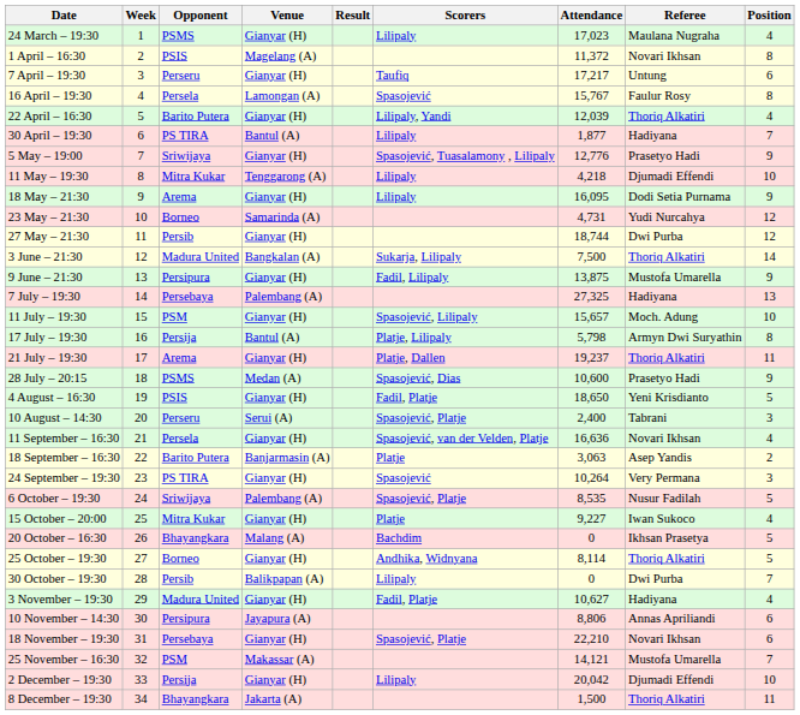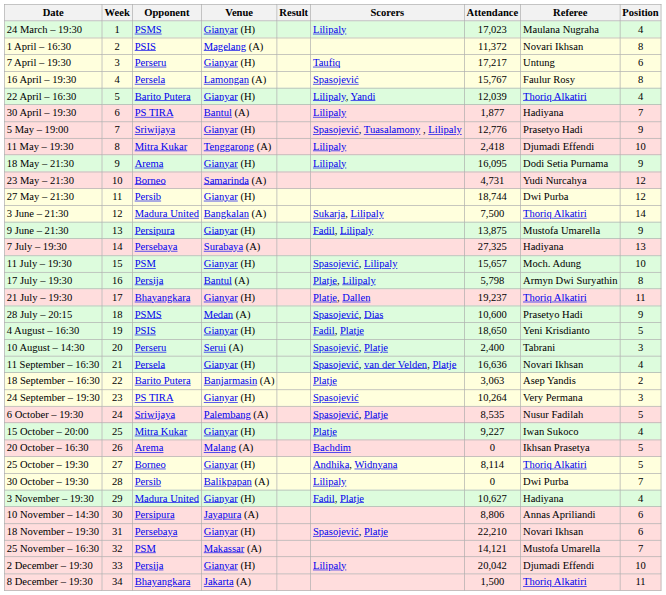 <table class="wikitable">
 <tr>
 <th>Date</th>
 <th>Week</th>
 <th>Opponent</th>
 <th>Venue</th>
 <th>Result</th>
 <th>Scorers</th>
 <th>Attendance</th>
 <th>Referee</th>
 <th>Position</th>
 </tr>
 <tr bgcolor = "#DDFCDD">
 <td>24 March – 19:30</td>
 <td align="center">1</td>
 <td><a href='#'>PSMS</a></td>
 <td><a href='#'>Gianyar</a> (H)</td>
 <td></td>
 <td><a href='#'>Lilipaly</a></td>
 <td align="center">17,023</td>
 <td>Maulana Nugraha</td>
 <td align="center">4</td>
 </tr>
 <tr bgcolor = "#FFFFDD">
 <td>1 April – 16:30</td>
 <td align="center">2</td>
 <td><a href='#'>PSIS</a></td>
 <td><a href='#'>Magelang</a> (A)</td>
 <td></td>
 <td></td>
 <td align="center">11,372</td>
 <td>Novari Ikhsan</td>
 <td align="center">8</td>
 </tr>
 <tr bgcolor = "#FFFFDD">
 <td>7 April – 19:30</td>
 <td align="center">3</td>
 <td><a href='#'>Perseru</a></td>
 <td><a href='#'>Gianyar</a> (H)</td>
 <td></td>
 <td><a href='#'>Taufiq</a></td>
 <td align="center">17,217</td>
 <td>Untung</td>
 <td align="center">6</td>
 </tr>
 <tr bgcolor = "#FFFFDD">
 <td>16 April – 19:30</td>
 <td align="center">4</td>
 <td><a href='#'>Persela</a></td>
 <td><a href='#'>Lamongan</a> (A)</td>
 <td></td>
 <td><a href='#'>Spasojević</a></td>
 <td align="center">15,767</td>
 <td>Faulur Rosy</td>
 <td align="center">8</td>
 </tr>
 <tr bgcolor = "#DDFCDD">
 <td>22 April – 16:30</td>
 <td align="center">5</td>
 <td><a href='#'>Barito Putera</a></td>
 <td><a href='#'>Gianyar</a> (H)</td>
 <td></td>
 <td><a href='#'>Lilipaly</a>, <a href='#'>Yandi</a></td>
 <td align="center">12,039</td>
 <td><a href='#'>Thoriq Alkatiri</a></td>
 <td align="center">4</td>
 </tr>
 <tr bgcolor = "#FFDDDD">
 <td>30 April – 19:30</td>
 <td align="center">6</td>
 <td><a href='#'>PS TIRA</a></td>
 <td><a href='#'>Bantul</a> (A)</td>
 <td></td>
 <td><a href='#'>Lilipaly</a></td>
 <td align="center">1,877</td>
 <td>Hadiyana</td>
 <td align="center">7</td>
 </tr>
 <tr bgcolor = "#FFDDDD">
 <td>5 May – 19:00</td>
 <td align="center">7</td>
 <td><a href='#'>Sriwijaya</a></td>
 <td><a href='#'>Gianyar</a> (H)</td>
 <td></td>
 <td><a href='#'>Spasojević</a>, <a href='#'>Tuasalamony</a> , <a href='#'>Lilipaly</a></td>
 <td align="center">12,776</td>
 <td>Prasetyo Hadi</td>
 <td align="center">9</td>
 </tr>
 <tr bgcolor = "#FFDDDD">
 <td>11 May – 19:30</td>
 <td align="center">8</td>
 <td><a href='#'>Mitra Kukar</a></td>
 <td><a href='#'>Tenggarong</a> (A)</td>
 <td></td>
 <td><a href='#'>Lilipaly</a></td>
-<td align="center">4,218</td>
+<td align="center">2,418</td>
 <td>Djumadi Effendi</td>
 <td align="center">10</td>
 </tr>
 <tr bgcolor = "#DDFCDD">
 <td>18 May – 21:30</td>
 <td align="center">9</td>
 <td><a href='#'>Arema</a></td>
 <td><a href='#'>Gianyar</a> (H)</td>
 <td></td>
 <td><a href='#'>Lilipaly</a></td>
 <td align="center">16,095</td>
 <td>Dodi Setia Purnama</td>
 <td align="center">9</td>
 </tr>
 <tr bgcolor = "#FFDDDD">
 <td>23 May – 21:30</td>
 <td align="center">10</td>
 <td><a href='#'>Borneo</a></td>
 <td><a href='#'>Samarinda</a> (A)</td>
 <td></td>
 <td></td>
 <td align="center">4,731</td>
 <td>Yudi Nurcahya</td>
 <td align="center">12</td>
 </tr>
 <tr bgcolor = "#FFFFDD">
 <td>27 May – 21:30</td>
 <td align="center">11</td>
 <td><a href='#'>Persib</a></td>
 <td><a href='#'>Gianyar</a> (H)</td>
 <td></td>
 <td></td>
 <td align="center">18,744</td>
 <td>Dwi Purba</td>
 <td align="center">12</td>
 </tr>
 <tr bgcolor = "#FFFFDD">
 <td>3 June – 21:30</td>
 <td align="center">12</td>
 <td><a href='#'>Madura United</a></td>
 <td><a href='#'>Bangkalan</a> (A)</td>
 <td></td>
 <td><a href='#'>Sukarja</a>, <a href='#'>Lilipaly</a></td>
 <td align="center">7,500</td>
 <td><a href='#'>Thoriq Alkatiri</a></td>
 <td align="center">14</td>
 </tr>
 <tr bgcolor = "#DDFCDD">
 <td>9 June – 21:30</td>
 <td align="center">13</td>
 <td><a href='#'>Persipura</a></td>
 <td><a href='#'>Gianyar</a> (H)</td>
 <td></td>
 <td><a href='#'>Fadil</a>, <a href='#'>Lilipaly</a></td>
 <td align="center">13,875</td>
 <td>Mustofa Umarella</td>
 <td align="center">9</td>
 </tr>
 <tr bgcolor = "#FFDDDD">
 <td>7 July – 19:30</td>
 <td align="center">14</td>
 <td><a href='#'>Persebaya</a></td>
-<td><a href='#'>Palembang</a> (A)</td>
+<td><a href='#'>Surabaya</a> (A)</td>
 <td></td>
 <td></td>
 <td align="center">27,325</td>
 <td>Hadiyana</td>
 <td align="center">13</td>
 </tr>
 <tr bgcolor = "#DDFCDD">
 <td>11 July – 19:30</td>
 <td align="center">15</td>
 <td><a href='#'>PSM</a></td>
 <td><a href='#'>Gianyar</a> (H)</td>
 <td></td>
 <td><a href='#'>Spasojević</a>, <a href='#'>Lilipaly</a></td>
 <td align="center">15,657</td>
 <td>Moch. Adung</td>
 <td align="center">10</td>
 </tr>
 <tr bgcolor = "#DDFCDD">
 <td>17 July – 19:30</td>
 <td align="center">16</td>
 <td><a href='#'>Persija</a></td>
 <td><a href='#'>Bantul</a> (A)</td>
 <td></td>
 <td><a href='#'>Platje</a>, <a href='#'>Lilipaly</a></td>
 <td align="center">5,798</td>
 <td>Armyn Dwi Suryathin</td>
 <td align="center">8</td>
 </tr>
 <tr bgcolor = "#FFDDDD">
 <td>21 July – 19:30</td>
 <td align="center">17</td>
-<td><a href='#'>Arema</a></td>
+<td><a href='#'>Bhayangkara</a></td>
 <td><a href='#'>Gianyar</a> (H)</td>
 <td></td>
 <td><a href='#'>Platje</a>, <a href='#'>Dallen</a></td>
 <td align="center">19,237</td>
 <td><a href='#'>Thoriq Alkatiri</a></td>
 <td align="center">11</td>
 </tr>
 <tr bgcolor = "#DDFCDD">
 <td>28 July – 20:15</td>
 <td align="center">18</td>
 <td><a href='#'>PSMS</a></td>
 <td><a href='#'>Medan</a> (A)</td>
 <td></td>
 <td><a href='#'>Spasojević</a>, <a href='#'>Dias</a></td>
 <td align="center">10,600</td>
 <td>Prasetyo Hadi</td>
 <td align="center">9</td>
 </tr>
 <tr bgcolor = "#DDFCDD">
 <td>4 August – 16:30</td>
 <td align="center">19</td>
 <td><a href='#'>PSIS</a></td>
 <td><a href='#'>Gianyar</a> (H)</td>
 <td></td>
 <td><a href='#'>Fadil</a>, <a href='#'>Platje</a></td>
 <td align="center">18,650</td>
 <td>Yeni Krisdianto</td>
 <td align="center">5</td>
 </tr>
 <tr bgcolor = "#DDFCDD">
 <td>10 August – 14:30</td>
 <td align="center">20</td>
 <td><a href='#'>Perseru</a></td>
 <td><a href='#'>Serui</a> (A)</td>
 <td></td>
 <td><a href='#'>Spasojević</a>, <a href='#'>Platje</a></td>
 <td align="center">2,400</td>
 <td>Tabrani</td>
 <td align="center">3</td>
 </tr>
 <tr bgcolor = "#DDFCDD">
 <td>11 September – 16:30</td>
 <td align="center">21</td>
 <td><a href='#'>Persela</a></td>
 <td><a href='#'>Gianyar</a> (H)</td>
 <td></td>
 <td><a href='#'>Spasojević</a>, <a href='#'>van der Velden</a>, <a href='#'>Platje</a></td>
 <td align="center">16,636</td>
 <td>Novari Ikhsan</td>
 <td align="center">4</td>
 </tr>
 <tr bgcolor = "#FFFFDD">
 <td>18 September – 16:30</td>
 <td align="center">22</td>
 <td><a href='#'>Barito Putera</a></td>
 <td><a href='#'>Banjarmasin</a> (A)</td>
 <td></td>
 <td><a href='#'>Platje</a></td>
 <td align="center">3,063</td>
 <td>Asep Yandis</td>
 <td align="center">2</td>
 </tr>
 <tr bgcolor = "#FFFFDD">
 <td>24 September – 19:30</td>
 <td align="center">23</td>
 <td><a href='#'>PS TIRA</a></td>
 <td><a href='#'>Gianyar</a> (H)</td>
 <td></td>
 <td><a href='#'>Spasojević</a></td>
 <td align="center">10,264</td>
 <td>Very Permana</td>
 <td align="center">3</td>
 </tr>
 <tr bgcolor = "#FFDDDD">
 <td>6 October – 19:30</td>
 <td align="center">24</td>
 <td><a href='#'>Sriwijaya</a></td>
 <td><a href='#'>Palembang</a> (A)</td>
 <td></td>
 <td><a href='#'>Spasojević</a>, <a href='#'>Platje</a></td>
 <td align="center">8,535</td>
 <td>Nusur Fadilah</td>
 <td align="center">5</td>
 </tr>
 <tr bgcolor = "#DDFCDD">
 <td>15 October – 20:00</td>
 <td align="center">25</td>
 <td><a href='#'>Mitra Kukar</a></td>
 <td><a href='#'>Gianyar</a> (H)</td>
 <td></td>
 <td><a href='#'>Platje</a></td>
 <td align="center">9,227</td>
 <td>Iwan Sukoco</td>
 <td align="center">4</td>
 </tr>
 <tr bgcolor = "#FFDDDD">
 <td>20 October – 16:30</td>
 <td align="center">26</td>
-<td><a href='#'>Bhayangkara</a></td>
+<td><a href='#'>Arema</a></td>
 <td><a href='#'>Malang</a> (A)</td>
 <td></td>
 <td><a href='#'>Bachdim</a></td>
 <td align="center">0</td>
 <td>Ikhsan Prasetya</td>
 <td align="center">5</td>
 </tr>
 <tr bgcolor = "#FFFFDD">
 <td>25 October – 19:30</td>
 <td align="center">27</td>
 <td><a href='#'>Borneo</a></td>
 <td><a href='#'>Gianyar</a> (H)</td>
 <td></td>
 <td><a href='#'>Andhika</a>, <a href='#'>Widnyana</a></td>
 <td align="center">8,114</td>
 <td><a href='#'>Thoriq Alkatiri</a></td>
 <td align="center">5</td>
 </tr>
 <tr bgcolor = "#FFFFDD">
 <td>30 October – 19:30</td>
 <td align="center">28</td>
 <td><a href='#'>Persib</a></td>
 <td><a href='#'>Balikpapan</a> (A)</td>
 <td></td>
 <td><a href='#'>Lilipaly</a></td>
 <td align="center">0</td>
 <td>Dwi Purba</td>
 <td align="center">7</td>
 </tr>
 <tr bgcolor = "#DDFCDD">
 <td>3 November – 19:30</td>
 <td align="center">29</td>
 <td><a href='#'>Madura United</a></td>
 <td><a href='#'>Gianyar</a> (H)</td>
 <td></td>
 <td><a href='#'>Fadil</a>, <a href='#'>Platje</a></td>
 <td align="center">10,627</td>
 <td>Hadiyana</td>
 <td align="center">4</td>
 </tr>
 <tr bgcolor = "#FFDDDD">
 <td>10 November – 14:30</td>
 <td align="center">30</td>
 <td><a href='#'>Persipura</a></td>
 <td><a href='#'>Jayapura</a> (A)</td>
 <td></td>
 <td></td>
 <td align="center">8,806</td>
 <td>Annas Apriliandi</td>
 <td align="center">6</td>
 </tr>
 <tr bgcolor = "#FFDDDD">
 <td>18 November – 19:30</td>
 <td align="center">31</td>
 <td><a href='#'>Persebaya</a></td>
 <td><a href='#'>Gianyar</a> (H)</td>
 <td></td>
 <td><a href='#'>Spasojević</a>, <a href='#'>Platje</a></td>
 <td align="center">22,210</td>
 <td>Novari Ikhsan</td>
 <td align="center">6</td>
 </tr>
 <tr bgcolor = "#FFDDDD">
 <td>25 November – 16:30</td>
 <td align="center">32</td>
 <td><a href='#'>PSM</a></td>
 <td><a href='#'>Makassar</a> (A)</td>
 <td></td>
 <td></td>
 <td align="center">14,121</td>
 <td>Mustofa Umarella</td>
 <td align="center">7</td>
 </tr>
 <tr bgcolor = "#FFDDDD">
 <td>2 December – 19:30</td>
 <td align="center">33</td>
 <td><a href='#'>Persija</a></td>
 <td><a href='#'>Gianyar</a> (H)</td>
 <td></td>
 <td><a href='#'>Lilipaly</a></td>
 <td align="center">20,042</td>
 <td>Djumadi Effendi</td>
 <td align="center">10</td>
 </tr>
 <tr bgcolor = "#FFDDDD">
 <td>8 December – 19:30</td>
 <td align="center">34</td>
 <td><a href='#'>Bhayangkara</a></td>
 <td><a href='#'>Jakarta</a> (A)</td>
 <td></td>
 <td></td>
 <td align="center">1,500</td>
 <td><a href='#'>Thoriq Alkatiri</a></td>
 <td align="center">11</td>
 </tr>
 </table>
